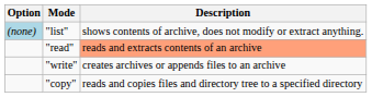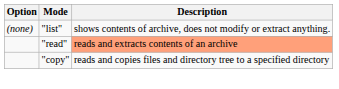 <table class="wikitable">
 <tr>
 <th>Option</th>
 <th>Mode</th>
 <th>Description</th>
 </tr>
 <tr>
-<td style="background: lightblue;"><em>(none)</em></td>
+<td><em>(none)</em></td>
 <td>"list"</td>
 <td>shows contents of archive, does not modify or extract anything.</td>
 </tr>
 <tr>
 <td></td>
 <td>"read"</td>
 <td style="background: lightsalmon;">reads and extracts contents of an archive</td>
 </tr>
 <tr>
 <td></td>
-<td>"write"</td>
-<td>creates archives or appends files to an archive</td>
-</tr>
-<tr>
-<td></td>
 <td>"copy"</td>
 <td>reads and copies files and directory tree to a specified directory</td>
 </tr>
 </table>
